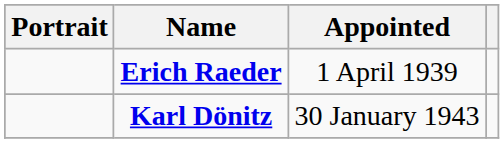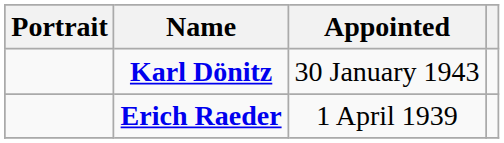 <table class="wikitable" style="text-align:center">
 <tr>
 <th>Portrait</th>
 <th>Name<br></th>
 <th>Appointed</th>
 <th></th>
 </tr>
 <tr>
 <td></td>
+<td><strong><a href='#'>Karl Dönitz</a></strong><br></td>
+<td>30 January 1943</td>
+<td></td>
+</tr>
+<tr>
+<td></td>
 <td><strong><a href='#'>Erich Raeder</a></strong><br></td>
 <td>1 April 1939</td>
 <td></td>
 </tr>
-<tr>
-<td></td>
-<td><strong><a href='#'>Karl Dönitz</a></strong><br></td>
-<td>30 January 1943</td>
-<td></td>
-</tr>
 </table>
